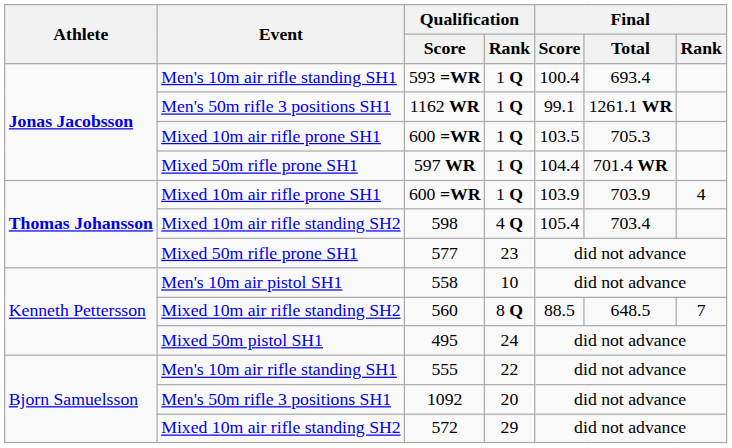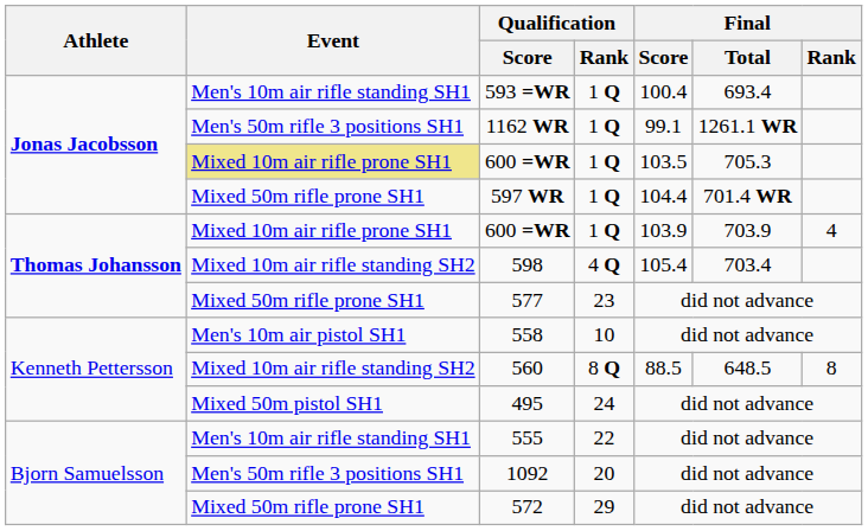 <table class=wikitable style="font-size:90%">
 <tr>
 <th rowspan="2">Athlete</th>
 <th rowspan="2">Event</th>
 <th colspan="2">Qualification</th>
 <th colspan="3">Final</th>
 </tr>
 <tr>
 <th>Score</th>
 <th>Rank</th>
 <th>Score</th>
 <th>Total</th>
 <th>Rank</th>
 </tr>
 <tr>
 <td rowspan="4"><strong><a href='#'>Jonas Jacobsson</a></strong></td>
 <td><a href='#'>Men's 10m air rifle standing SH1</a></td>
 <td align=center>593 <strong>=WR</strong></td>
 <td align=center>1 <strong>Q</strong></td>
 <td align=center>100.4</td>
 <td align=center>693.4</td>
 <td align=center></td>
 </tr>
 <tr>
 <td><a href='#'>Men's 50m rifle 3 positions SH1</a></td>
 <td align=center>1162 <strong>WR</strong></td>
 <td align=center>1 <strong>Q</strong></td>
 <td align=center>99.1</td>
 <td align=center>1261.1 <strong>WR</strong></td>
 <td align=center></td>
 </tr>
 <tr>
-<td><a href='#'>Mixed 10m air rifle prone SH1</a></td>
+<td style="background: khaki;"><a href='#'>Mixed 10m air rifle prone SH1</a></td>
 <td align=center>600 <strong>=WR</strong></td>
 <td align=center>1 <strong>Q</strong></td>
 <td align=center>103.5</td>
 <td align=center>705.3</td>
 <td align=center></td>
 </tr>
 <tr>
 <td><a href='#'>Mixed 50m rifle prone SH1</a></td>
 <td align=center>597 <strong>WR</strong></td>
 <td align=center>1 <strong>Q</strong></td>
 <td align=center>104.4</td>
 <td align=center>701.4 <strong>WR</strong></td>
 <td align=center></td>
 </tr>
 <tr>
 <td rowspan="3"><strong><a href='#'>Thomas Johansson</a></strong></td>
 <td><a href='#'>Mixed 10m air rifle prone SH1</a></td>
 <td align=center>600 <strong>=WR</strong></td>
 <td align=center>1 <strong>Q</strong></td>
 <td align=center>103.9</td>
 <td align=center>703.9</td>
 <td align=center>4</td>
 </tr>
 <tr>
 <td><a href='#'>Mixed 10m air rifle standing SH2</a></td>
 <td align=center>598</td>
 <td align=center>4 <strong>Q</strong></td>
 <td align=center>105.4</td>
 <td align=center>703.4</td>
 <td align=center></td>
 </tr>
 <tr>
 <td><a href='#'>Mixed 50m rifle prone SH1</a></td>
 <td align=center>577</td>
 <td align=center>23</td>
 <td align=center colspan="3">did not advance</td>
 </tr>
 <tr>
 <td rowspan="3"><a href='#'>Kenneth Pettersson</a></td>
 <td><a href='#'>Men's 10m air pistol SH1</a></td>
 <td align=center>558</td>
 <td align=center>10</td>
 <td align=center colspan="3">did not advance</td>
 </tr>
 <tr>
 <td><a href='#'>Mixed 10m air rifle standing SH2</a></td>
 <td align=center>560</td>
 <td align=center>8 <strong>Q</strong></td>
 <td align=center>88.5</td>
 <td align=center>648.5</td>
-<td align=center>7</td>
+<td align=center>8</td>
 </tr>
 <tr>
 <td><a href='#'>Mixed 50m pistol SH1</a></td>
 <td align=center>495</td>
 <td align=center>24</td>
 <td align=center colspan="3">did not advance</td>
 </tr>
 <tr>
 <td rowspan="3"><a href='#'>Bjorn Samuelsson</a></td>
 <td><a href='#'>Men's 10m air rifle standing SH1</a></td>
 <td align=center>555</td>
 <td align=center>22</td>
 <td align=center colspan="3">did not advance</td>
 </tr>
 <tr>
 <td><a href='#'>Men's 50m rifle 3 positions SH1</a></td>
 <td align=center>1092</td>
 <td align=center>20</td>
 <td align=center colspan="3">did not advance</td>
 </tr>
 <tr>
-<td><a href='#'>Mixed 10m air rifle standing SH2</a></td>
+<td><a href='#'>Mixed 50m rifle prone SH1</a></td>
 <td align=center>572</td>
 <td align=center>29</td>
 <td align=center colspan="3">did not advance</td>
 </tr>
 </table>
